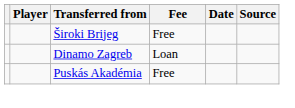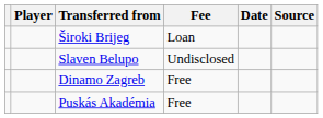 <table class="wikitable plainrowheaders sortable">
 <tr>
 <th></th>
 <th scope="col">Player</th>
 <th>Transferred from</th>
 <th style="width: 65px;">Fee</th>
 <th scope="col">Date</th>
 <th scope="col">Source</th>
 </tr>
 <tr>
 <td align=center></td>
 <td></td>
 <td> <a href='#'>Široki Brijeg</a></td>
-<td>Free</td>
+<td>Loan</td>
+<td></td>
+<td></td>
+</tr>
+<tr>
+<td align=center></td>
+<td></td>
+<td> <a href='#'>Slaven Belupo</a></td>
+<td>Undisclosed</td>
 <td></td>
 <td></td>
 </tr>
 <tr>
 <td align=center></td>
 <td></td>
 <td> <a href='#'>Dinamo Zagreb</a></td>
-<td>Loan</td>
+<td>Free</td>
 <td></td>
 <td></td>
 </tr>
 <tr>
 <td align=center></td>
 <td></td>
 <td> <a href='#'>Puskás Akadémia</a></td>
 <td>Free</td>
 <td></td>
 <td></td>
 </tr>
 </table>
